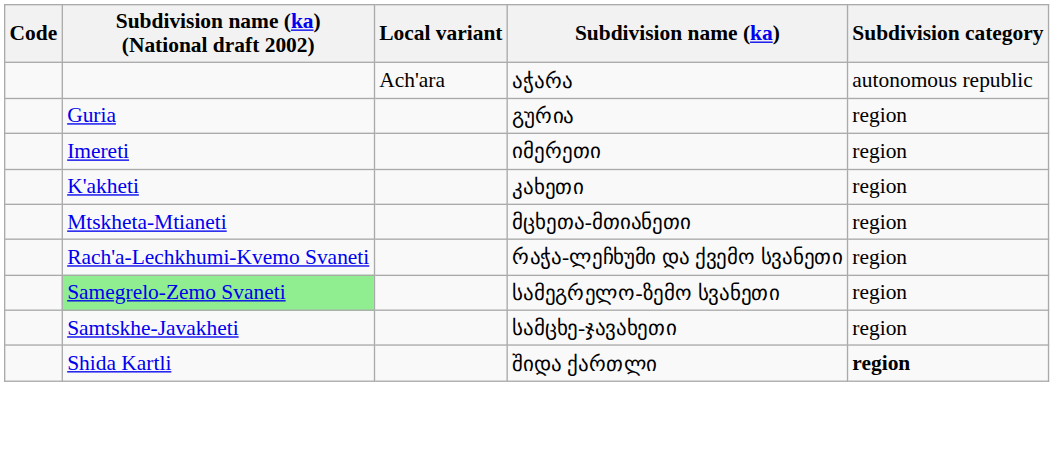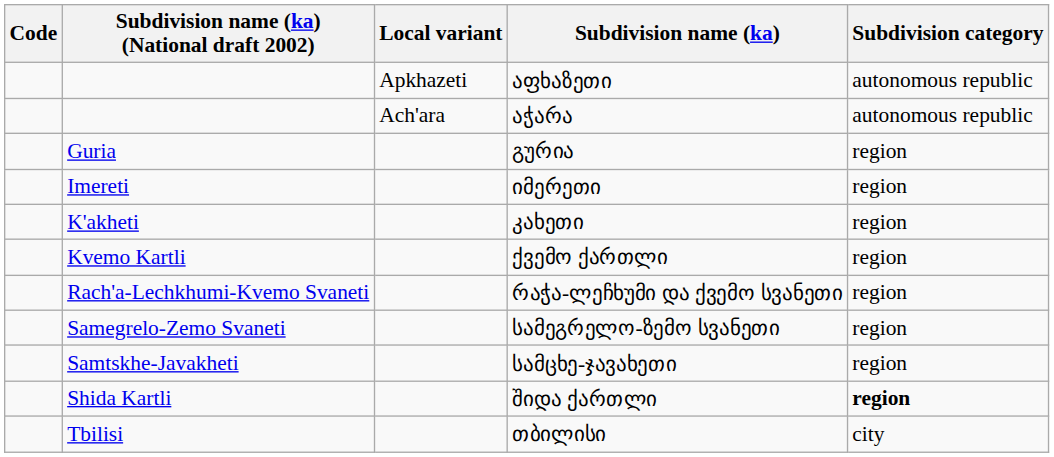 <table class="wikitable sortable">
 <tr>
 <th>Code</th>
 <th>Subdivision name (<a href='#'>ka</a>)<br>(National draft 2002)</th>
 <th>Local variant</th>
 <th>Subdivision name (<a href='#'>ka</a>)<br></th>
 <th>Subdivision category</th>
+</tr>
+<tr>
+<td></td>
+<td></td>
+<td>Apkhazeti</td>
+<td lang="ka">აფხაზეთი</td>
+<td>autonomous republic</td>
 </tr>
 <tr>
 <td></td>
 <td></td>
 <td>Ach'ara</td>
 <td lang="ka">აჭარა</td>
 <td>autonomous republic</td>
 </tr>
 <tr>
 <td></td>
 <td><a href='#'>Guria</a></td>
 <td></td>
 <td lang="ka">გურია</td>
 <td>region</td>
 </tr>
 <tr>
 <td></td>
 <td><a href='#'>Imereti</a></td>
 <td></td>
 <td lang="ka">იმერეთი</td>
 <td>region</td>
 </tr>
 <tr>
 <td></td>
 <td><a href='#'>K'akheti</a></td>
 <td></td>
 <td lang="ka">კახეთი</td>
 <td>region</td>
 </tr>
 <tr>
 <td></td>
-<td><a href='#'>Mtskheta-Mtianeti</a></td>
+<td><a href='#'>Kvemo Kartli</a></td>
 <td></td>
-<td lang="ka">მცხეთა-მთიანეთი</td>
+<td lang="ka">ქვემო ქართლი</td>
 <td>region</td>
 </tr>
 <tr>
 <td></td>
 <td><a href='#'>Rach'a-Lechkhumi-Kvemo Svaneti</a></td>
 <td></td>
 <td lang="ka">რაჭა-ლეჩხუმი და ქვემო სვანეთი</td>
 <td>region</td>
 </tr>
 <tr>
 <td></td>
-<td style="background: lightgreen;"><a href='#'>Samegrelo-Zemo Svaneti</a></td>
+<td><a href='#'>Samegrelo-Zemo Svaneti</a></td>
 <td></td>
 <td lang="ka">სამეგრელო-ზემო სვანეთი</td>
 <td>region</td>
 </tr>
 <tr>
 <td></td>
 <td><a href='#'>Samtskhe-Javakheti</a></td>
 <td></td>
 <td lang="ka">სამცხე-ჯავახეთი</td>
 <td>region</td>
 </tr>
 <tr>
 <td></td>
 <td><a href='#'>Shida Kartli</a></td>
 <td></td>
 <td lang="ka">შიდა ქართლი</td>
 <td><strong>region</strong></td>
 </tr>
+<tr>
+<td></td>
+<td><a href='#'>Tbilisi</a></td>
+<td></td>
+<td lang="ka">თბილისი</td>
+<td>city</td>
+</tr>
 </table>
